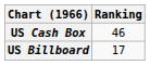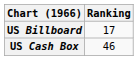 <table class="wikitable plainrowheaders sortable">
 <tr>
 <th scope="col">Chart (1966)</th>
 <th scope="col">Ranking</th>
 </tr>
 <tr>
+<th scope="row">US <em>Billboard</em></th>
+<td align="center">17</td>
+</tr>
+<tr>
 <th scope="row">US <em>Cash Box</em></th>
 <td align="center">46</td>
 </tr>
-<tr>
-<th scope="row">US <em>Billboard</em></th>
-<td align="center">17</td>
-</tr>
 </table>
